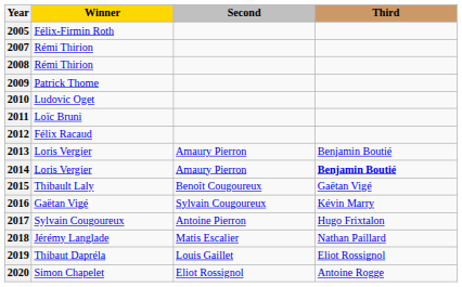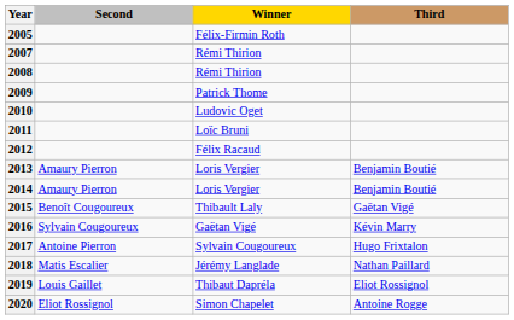 <table class="wikitable sortable">
 <tr>
 <th>Year</th>
+<th scope=col colspan=1 style="width:200px; background: silver;">Second</th>
 <th scope=col colspan=1 style="width:200px; background: gold;">Winner</th>
-<th scope=col colspan=1 style="width:200px; background: silver;">Second</th>
 <th scope=col colspan=1 style="width:200px; background: #cc9966;">Third</th>
 </tr>
 <tr>
 <th>2005</th>
+<td></td>
 <td><a href='#'>Félix-Firmin Roth</a></td>
-<td></td>
 <td></td>
 </tr>
 <tr>
 <th>2007</th>
+<td></td>
 <td><a href='#'>Rémi Thirion</a></td>
-<td></td>
 <td></td>
 </tr>
 <tr>
 <th>2008</th>
+<td></td>
 <td><a href='#'>Rémi Thirion</a></td>
-<td></td>
 <td></td>
 </tr>
 <tr>
 <th>2009</th>
+<td></td>
 <td><a href='#'>Patrick Thome</a></td>
-<td></td>
 <td></td>
 </tr>
 <tr>
 <th>2010</th>
+<td></td>
 <td><a href='#'>Ludovic Oget</a></td>
-<td></td>
 <td></td>
 </tr>
 <tr>
 <th>2011</th>
+<td></td>
 <td><a href='#'>Loïc Bruni</a></td>
-<td></td>
 <td></td>
 </tr>
 <tr>
 <th>2012</th>
+<td></td>
 <td><a href='#'>Félix Racaud</a></td>
-<td></td>
 <td></td>
 </tr>
 <tr>
 <th>2013</th>
+<td><a href='#'>Amaury Pierron</a></td>
 <td><a href='#'>Loris Vergier</a></td>
-<td><a href='#'>Amaury Pierron</a></td>
 <td><a href='#'>Benjamin Boutié</a></td>
 </tr>
 <tr>
 <th>2014</th>
+<td><a href='#'>Amaury Pierron</a></td>
 <td><a href='#'>Loris Vergier</a></td>
-<td><a href='#'>Amaury Pierron</a></td>
-<td><strong><a href='#'>Benjamin Boutié</a></strong></td>
+<td><a href='#'>Benjamin Boutié</a></td>
 </tr>
 <tr>
 <th>2015</th>
+<td><a href='#'>Benoît Cougoureux</a></td>
 <td><a href='#'>Thibault Laly</a></td>
-<td><a href='#'>Benoît Cougoureux</a></td>
 <td><a href='#'>Gaëtan Vigé</a></td>
 </tr>
 <tr>
 <th>2016</th>
+<td><a href='#'>Sylvain Cougoureux</a></td>
 <td><a href='#'>Gaëtan Vigé</a></td>
-<td><a href='#'>Sylvain Cougoureux</a></td>
 <td><a href='#'>Kévin Marry</a></td>
 </tr>
 <tr>
 <th>2017</th>
+<td><a href='#'>Antoine Pierron</a></td>
 <td><a href='#'>Sylvain Cougoureux</a></td>
-<td><a href='#'>Antoine Pierron</a></td>
 <td><a href='#'>Hugo Frixtalon</a></td>
 </tr>
 <tr>
 <th>2018</th>
+<td><a href='#'>Matis Escalier</a></td>
 <td><a href='#'>Jérémy Langlade</a></td>
-<td><a href='#'>Matis Escalier</a></td>
 <td><a href='#'>Nathan Paillard</a></td>
 </tr>
 <tr>
 <th>2019</th>
+<td><a href='#'>Louis Gaillet</a></td>
 <td><a href='#'>Thibaut Dapréla</a></td>
-<td><a href='#'>Louis Gaillet</a></td>
 <td><a href='#'>Eliot Rossignol</a></td>
 </tr>
 <tr>
 <th>2020</th>
+<td><a href='#'>Eliot Rossignol</a></td>
 <td><a href='#'>Simon Chapelet</a></td>
-<td><a href='#'>Eliot Rossignol</a></td>
 <td><a href='#'>Antoine Rogge</a></td>
 </tr>
 </table>
